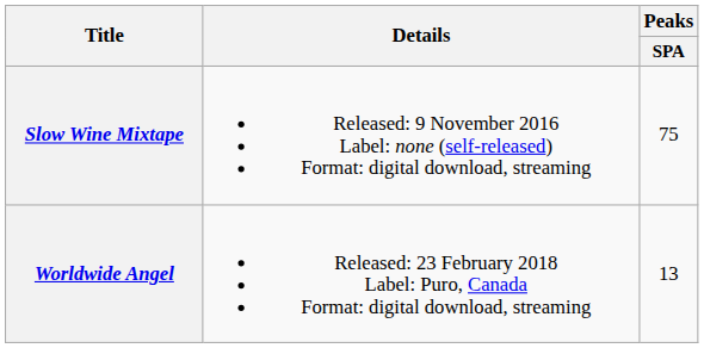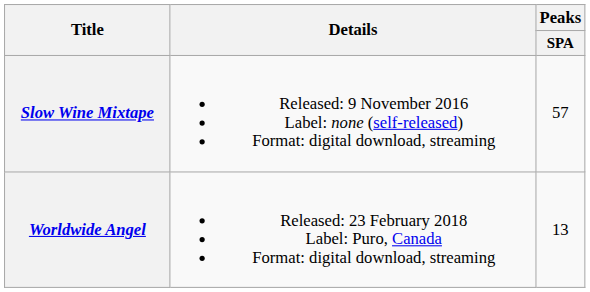 <table class="wikitable plainrowheaders" style="text-align:center">
 <tr>
 <th scope="col" rowspan="2" style="width:9.5em">Title</th>
 <th scope="col" rowspan="2" style="width:21.5em">Details</th>
 <th scope="col">Peaks</th>
 </tr>
 <tr>
 <th scope="col" style="width:2.5em;font-size:90%">SPA<br></th>
 </tr>
 <tr>
 <th scope="row"><em><a href='#'>Slow Wine Mixtape</a></em></th>
 <td><br><ul><li>Released: 9 November 2016</li><li>Label: <em>none</em> (<a href='#'>self-released</a>)</li><li>Format: digital download, streaming</li></ul></td>
-<td>75</td>
+<td>57</td>
 </tr>
 <tr>
 <th scope="row"><em><a href='#'>Worldwide Angel</a></em></th>
 <td><br><ul><li>Released: 23 February 2018</li><li>Label: Puro, <a href='#'>Canada</a></li><li>Format: digital download, streaming</li></ul></td>
 <td>13</td>
 </tr>
 </table>
